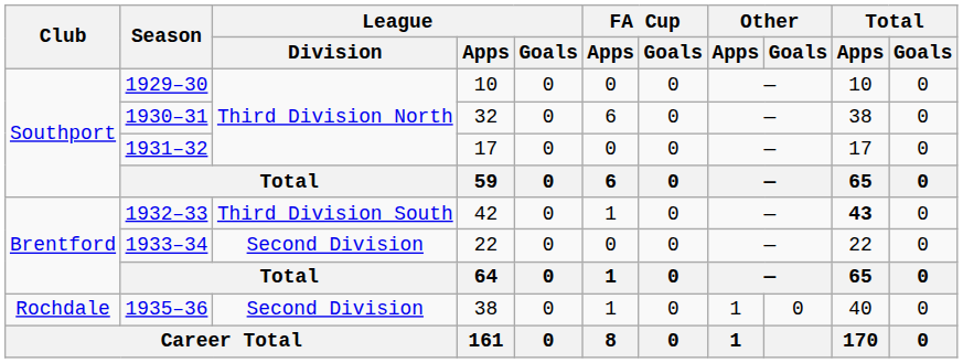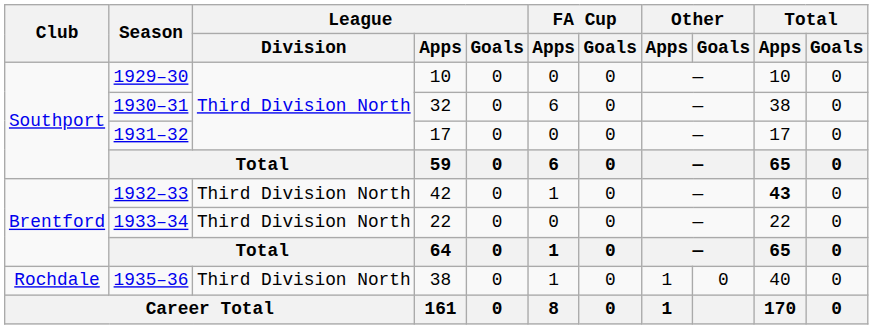 <table class="wikitable" style="text-align: center;">
 <tr>
 <th rowspan="2">Club</th>
 <th rowspan="2">Season</th>
 <th colspan="3">League</th>
 <th colspan="2">FA Cup</th>
 <th colspan="2">Other</th>
 <th colspan="2">Total</th>
 </tr>
 <tr>
 <th>Division</th>
 <th>Apps</th>
 <th>Goals</th>
 <th>Apps</th>
 <th>Goals</th>
 <th>Apps</th>
 <th>Goals</th>
 <th>Apps</th>
 <th>Goals</th>
 </tr>
 <tr>
 <td rowspan="4"><a href='#'>Southport</a></td>
 <td><a href='#'>1929–30</a></td>
 <td rowspan="3"><a href='#'>Third Division North</a></td>
 <td>10</td>
 <td>0</td>
 <td>0</td>
 <td>0</td>
 <td colspan="2">—</td>
 <td>10</td>
 <td>0</td>
 </tr>
 <tr>
 <td><a href='#'>1930–31</a></td>
 <td>32</td>
 <td>0</td>
 <td>6</td>
 <td>0</td>
 <td colspan="2">—</td>
 <td>38</td>
 <td>0</td>
 </tr>
 <tr>
 <td><a href='#'>1931–32</a></td>
 <td>17</td>
 <td>0</td>
 <td>0</td>
 <td>0</td>
 <td colspan="2">—</td>
 <td>17</td>
 <td>0</td>
 </tr>
 <tr>
 <th colspan="2">Total</th>
 <th>59</th>
 <th>0</th>
 <th>6</th>
 <th>0</th>
 <th colspan="2">—</th>
 <th>65</th>
 <th>0</th>
 </tr>
 <tr>
 <td rowspan="3"><a href='#'>Brentford</a></td>
 <td><a href='#'>1932–33</a></td>
-<td><a href='#'>Third Division South</a></td>
+<td>Third Division North</td>
 <td>42</td>
 <td>0</td>
 <td>1</td>
 <td>0</td>
 <td colspan="2">—</td>
 <td><strong>43</strong></td>
 <td>0</td>
 </tr>
 <tr>
 <td><a href='#'>1933–34</a></td>
-<td><a href='#'>Second Division</a></td>
+<td>Third Division North</td>
 <td>22</td>
 <td>0</td>
 <td>0</td>
 <td>0</td>
 <td colspan="2">—</td>
 <td>22</td>
 <td>0</td>
 </tr>
 <tr>
 <th colspan="2">Total</th>
 <th>64</th>
 <th>0</th>
 <th>1</th>
 <th>0</th>
 <th colspan="2">—</th>
 <th>65</th>
 <th>0</th>
 </tr>
 <tr>
 <td><a href='#'>Rochdale</a></td>
 <td><a href='#'>1935–36</a></td>
-<td><a href='#'>Second Division</a></td>
+<td>Third Division North</td>
 <td>38</td>
 <td>0</td>
 <td>1</td>
 <td>0</td>
 <td>1</td>
 <td>0</td>
 <td>40</td>
 <td>0</td>
 </tr>
 <tr>
 <th colspan="3">Career Total</th>
 <th>161</th>
 <th>0</th>
 <th>8</th>
 <th>0</th>
 <th>1</th>
 <th></th>
 <th>170</th>
 <th>0</th>
 </tr>
 </table>
